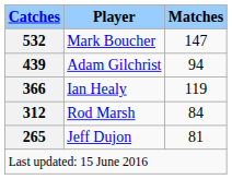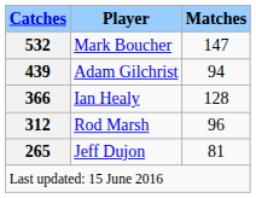 <table class="wikitable">
 <tr style="background:#9cf;">
 <td style="text-align:center;"><strong><a href='#'>Catches</a></strong></td>
 <td style="text-align:center;"><strong>Player</strong></td>
 <td style="text-align:center;"><strong>Matches</strong></td>
 </tr>
 <tr>
 <th>532</th>
 <td> <a href='#'>Mark Boucher</a></td>
 <td style="text-align:center;">147</td>
 </tr>
 <tr>
 <th>439</th>
 <td> <a href='#'>Adam Gilchrist</a></td>
 <td style="text-align:center;">94</td>
 </tr>
 <tr>
 <th>366</th>
 <td> <a href='#'>Ian Healy</a></td>
-<td style="text-align:center;">119</td>
+<td style="text-align:center;">128</td>
 </tr>
 <tr>
 <th>312</th>
 <td> <a href='#'>Rod Marsh</a></td>
-<td style="text-align:center;">84</td>
+<td style="text-align:center;">96</td>
 </tr>
 <tr>
 <th>265</th>
 <td> <a href='#'>Jeff Dujon</a></td>
 <td style="text-align:center;">81</td>
 </tr>
 <tr>
 <td colspan="3"><small>Last updated: 15 June 2016</small></td>
 </tr>
 </table>
